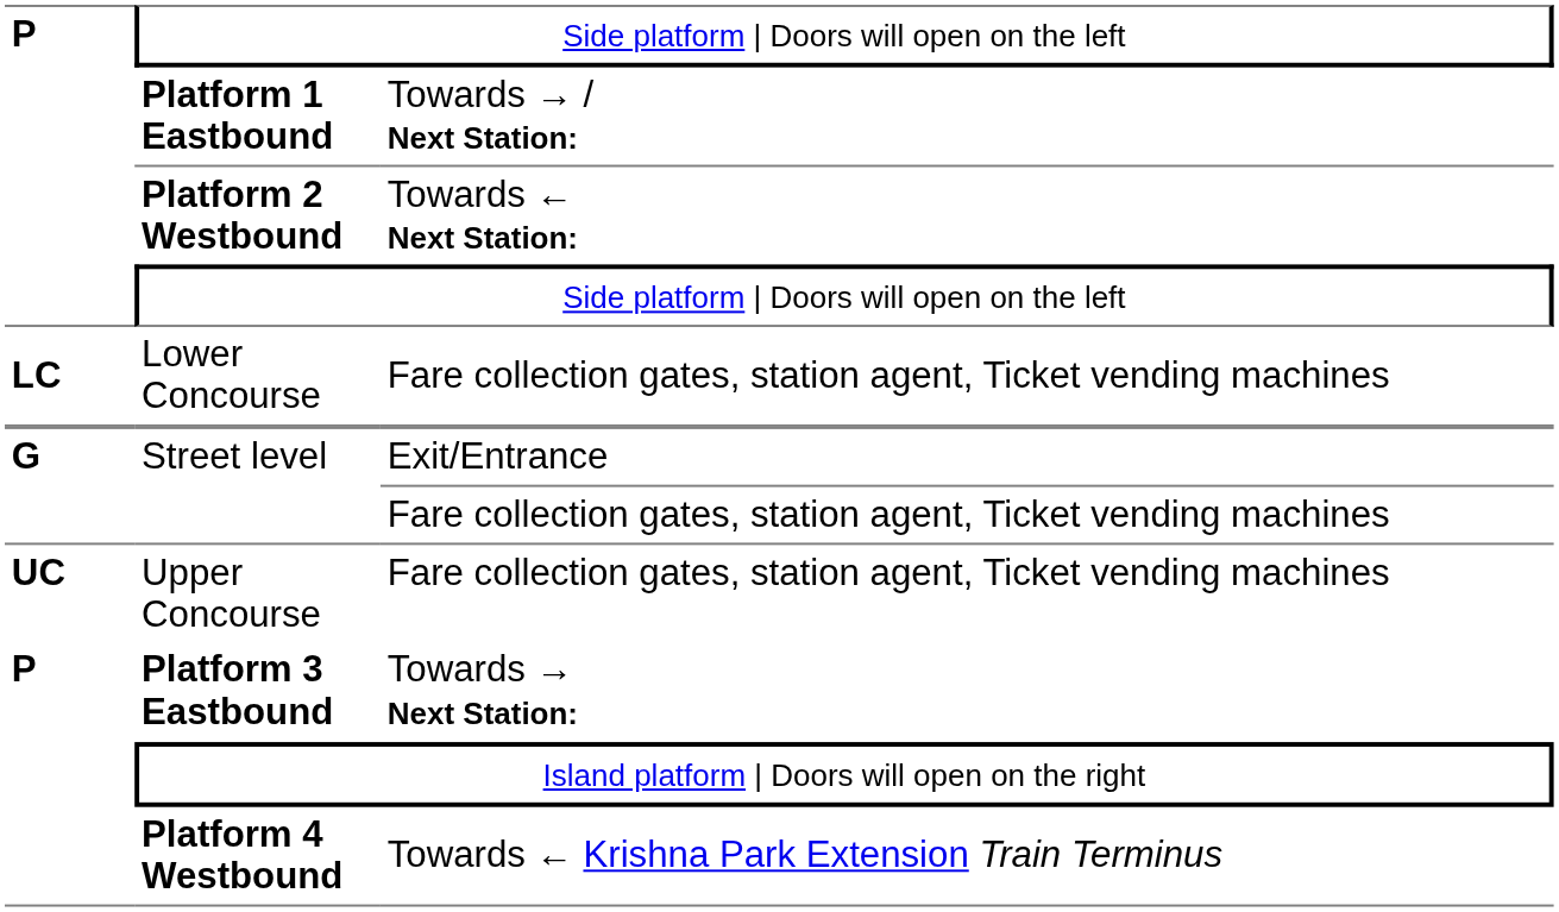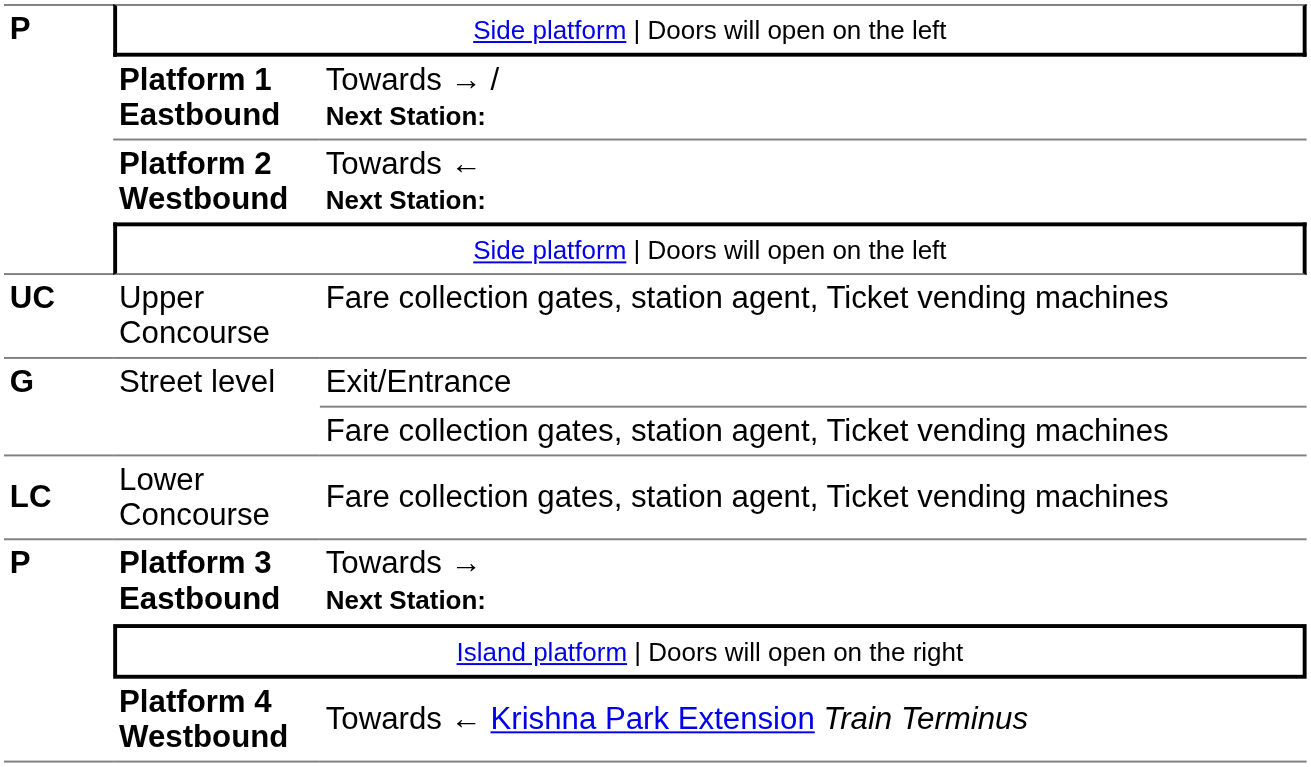 <table border=0 cellspacing=0 cellpadding=3>
 <tr>
 <td style="border-top:solid 1px grey;border-bottom:solid 1px grey;" width=50 rowspan=4 valign=top><strong>P</strong></td>
 <td style="border-top:solid 1px grey;border-right:solid 2px black;border-left:solid 2px black;border-bottom:solid 2px black;text-align:center;" colspan=2><small><a href='#'>Side platform</a> | Doors will open on the left </small></td>
 </tr>
 <tr>
 <td style="border-bottom:solid 1px grey;" width=100><span><strong>Platform 1</strong><br><strong>Eastbound</strong></span></td>
 <td style="border-bottom:solid 1px grey;" width=500>Towards →  / <br><small><strong>Next Station:</strong> </small></td>
 </tr>
 <tr>
 <td><span><strong>Platform 2</strong><br><strong>Westbound</strong></span></td>
 <td><span></span>Towards ← <br><small><strong>Next Station:</strong> </small></td>
 </tr>
 <tr>
 <td style="border-top:solid 2px black;border-right:solid 2px black;border-left:solid 2px black;border-bottom:solid 1px grey;text-align:center;" colspan=2><small><a href='#'>Side platform</a> | Doors will open on the left </small></td>
 </tr>
 <tr>
-<td style="border-bottom:solid 1px grey;"><strong>LC</strong></td>
-<td style="border-bottom:solid 1px grey;">Lower Concourse</td>
-<td style="border-bottom:solid 1px grey;">Fare collection gates, station agent, Ticket vending machines</td>
+<td valign=top><strong>UC</strong></td>
+<td valign=top>Upper Concourse</td>
+<td valign=top>Fare collection gates, station agent, Ticket vending machines</td>
 </tr>
 <tr>
 <td style="border-bottom:solid 1px grey;border-top:solid 1px grey;" width=50 valign=top rowspan=2><strong>G</strong></td>
 <td style="border-top:solid 1px grey;" width=100 valign=top>Street level</td>
 <td style="border-bottom:solid 1px grey;border-top:solid 1px grey;" width=500 valign=top>Exit/Entrance</td>
 </tr>
 <tr>
 <td style="border-bottom:solid 1px grey;"></td>
 <td style="border-bottom:solid 1px grey;">Fare collection gates, station agent, Ticket vending machines</td>
 </tr>
 <tr>
-<td valign=top><strong>UC</strong></td>
-<td valign=top>Upper Concourse</td>
-<td valign=top>Fare collection gates, station agent, Ticket vending machines</td>
+<td style="border-bottom:solid 1px grey;"><strong>LC</strong></td>
+<td style="border-bottom:solid 1px grey;">Lower Concourse</td>
+<td style="border-bottom:solid 1px grey;">Fare collection gates, station agent, Ticket vending machines</td>
 </tr>
 <tr>
 <td style="border-bottom:solid 1px grey;" width=50 rowspan=3 valign=top><strong>P</strong></td>
 <td style="border-bottom:solid 1px white;" width=100><span><strong>Platform 3</strong><br><strong>Eastbound</strong></span></td>
 <td style="border-bottom:solid 1px white;" width=500>Towards → <br><small><strong>Next Station:</strong> </small></td>
 </tr>
 <tr>
 <td style="border-top:solid 2px black;border-right:solid 2px black;border-left:solid 2px black;border-bottom:solid 2px black;text-align:center;" colspan=2><small><a href='#'>Island platform</a> | Doors will open on the right </small></td>
 </tr>
 <tr>
 <td style="border-bottom:solid 1px grey;" width=100><span><strong>Platform 4</strong><br><strong>Westbound</strong></span></td>
 <td style="border-bottom:solid 1px grey;" width="500">Towards ← <a href='#'>Krishna Park Extension</a> <em>Train Terminus</em></td>
 </tr>
 </table>
